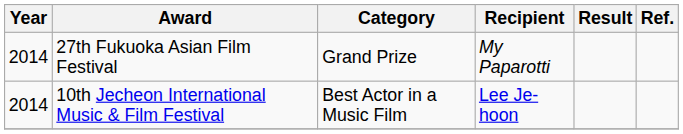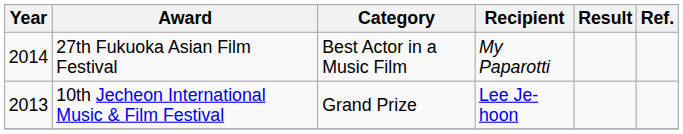 <table class="wikitable sortable">
 <tr>
 <th>Year</th>
 <th>Award</th>
 <th>Category</th>
 <th>Recipient</th>
 <th>Result</th>
 <th>Ref.</th>
 </tr>
 <tr>
 <td>2014</td>
 <td>27th Fukuoka Asian Film Festival</td>
-<td>Grand Prize</td>
+<td>Best Actor in a Music Film</td>
 <td><em>My Paparotti</em></td>
 <td></td>
 <td></td>
 </tr>
 <tr>
-<td>2014</td>
+<td>2013</td>
 <td>10th <a href='#'>Jecheon International Music & Film Festival</a></td>
-<td>Best Actor in a Music Film</td>
+<td>Grand Prize</td>
 <td><a href='#'>Lee Je-hoon</a></td>
 <td></td>
 <td></td>
 </tr>
 <tr>
 </tr>
 </table>
